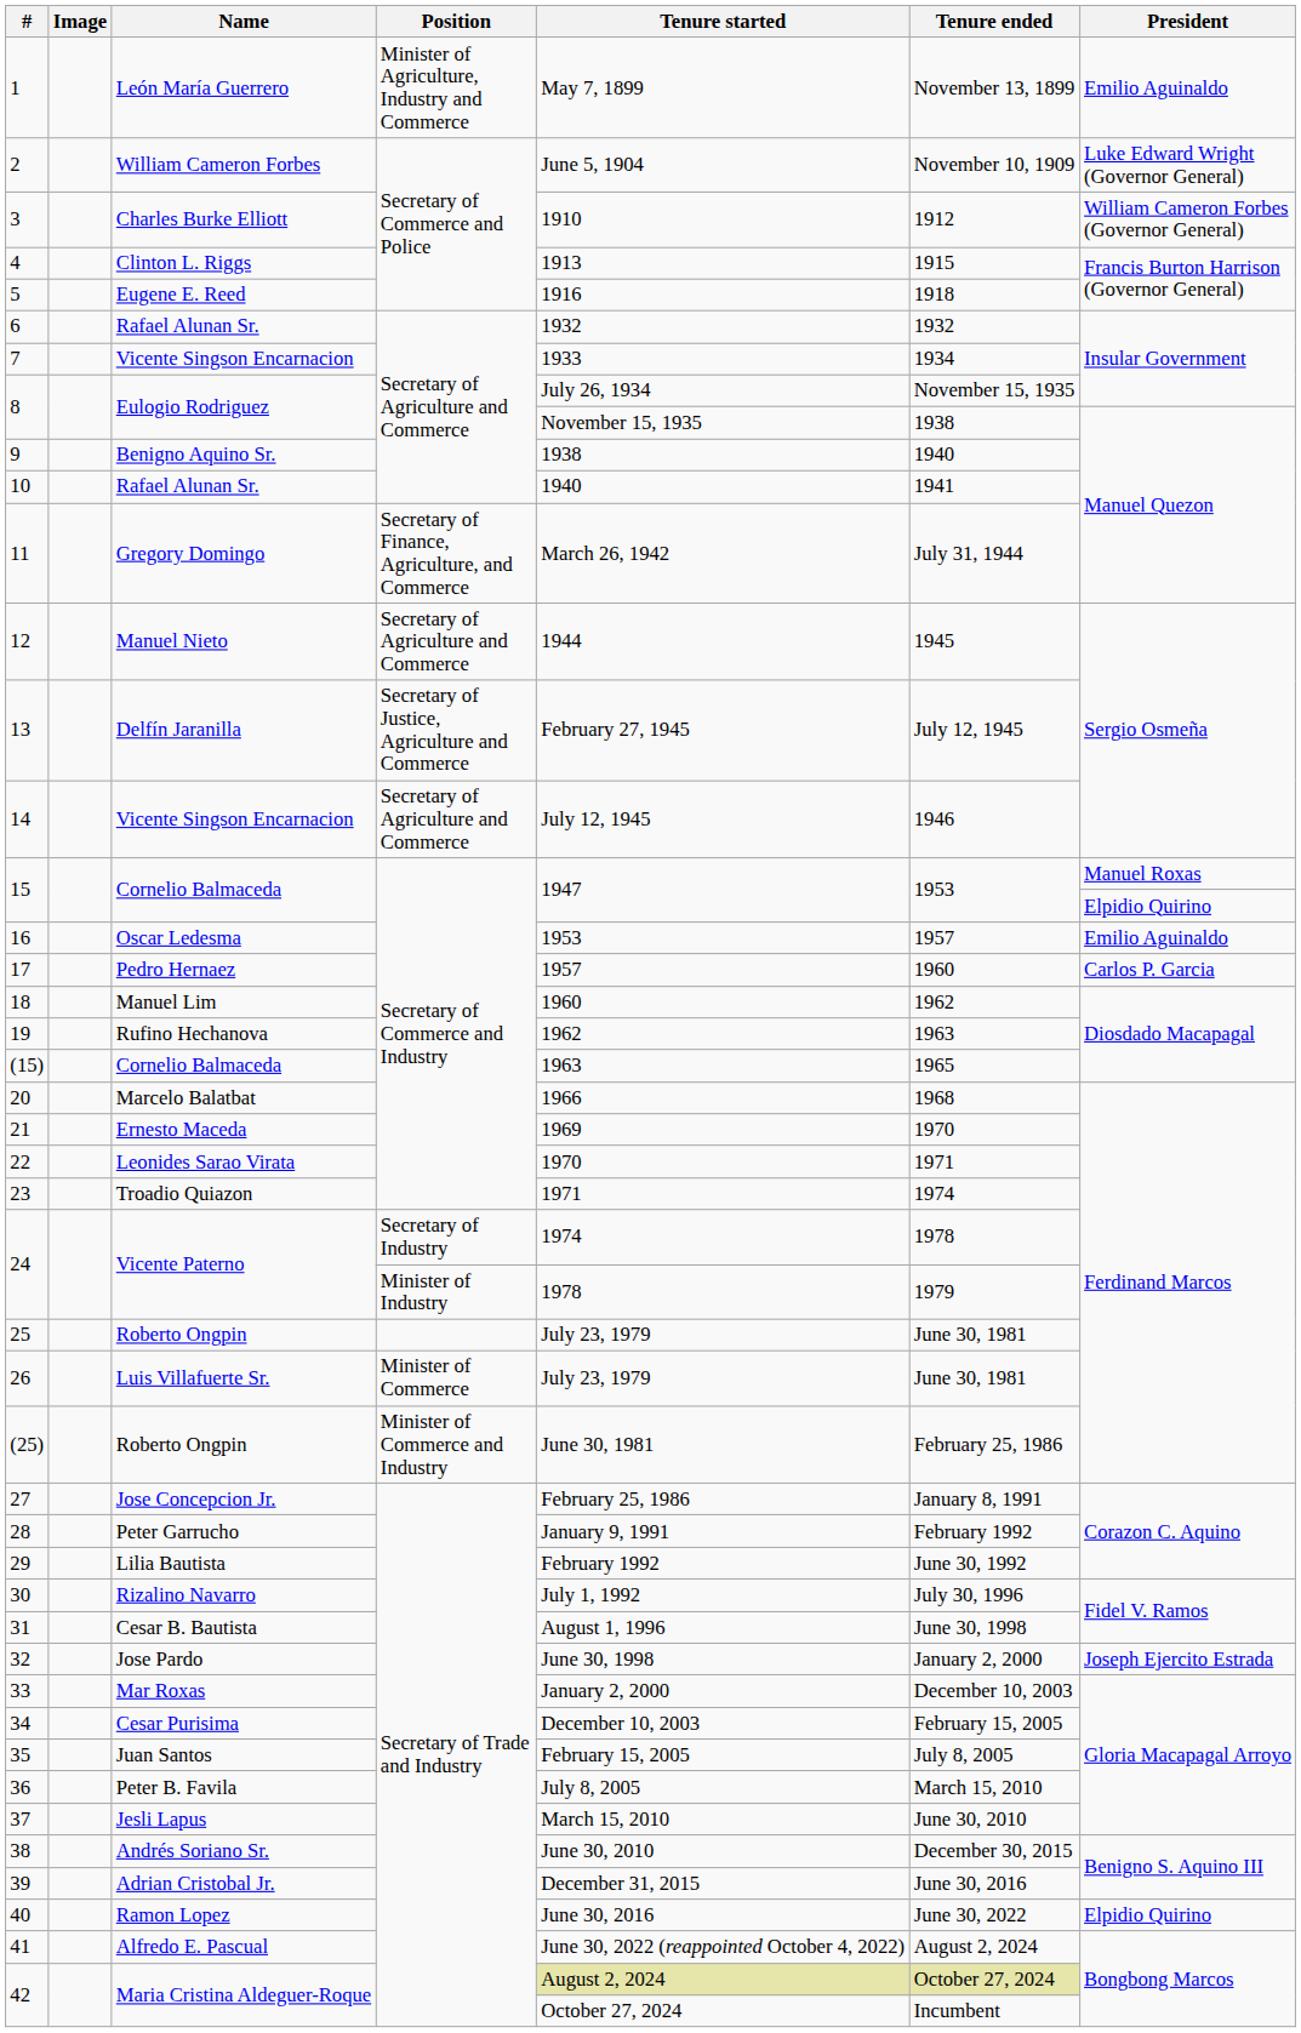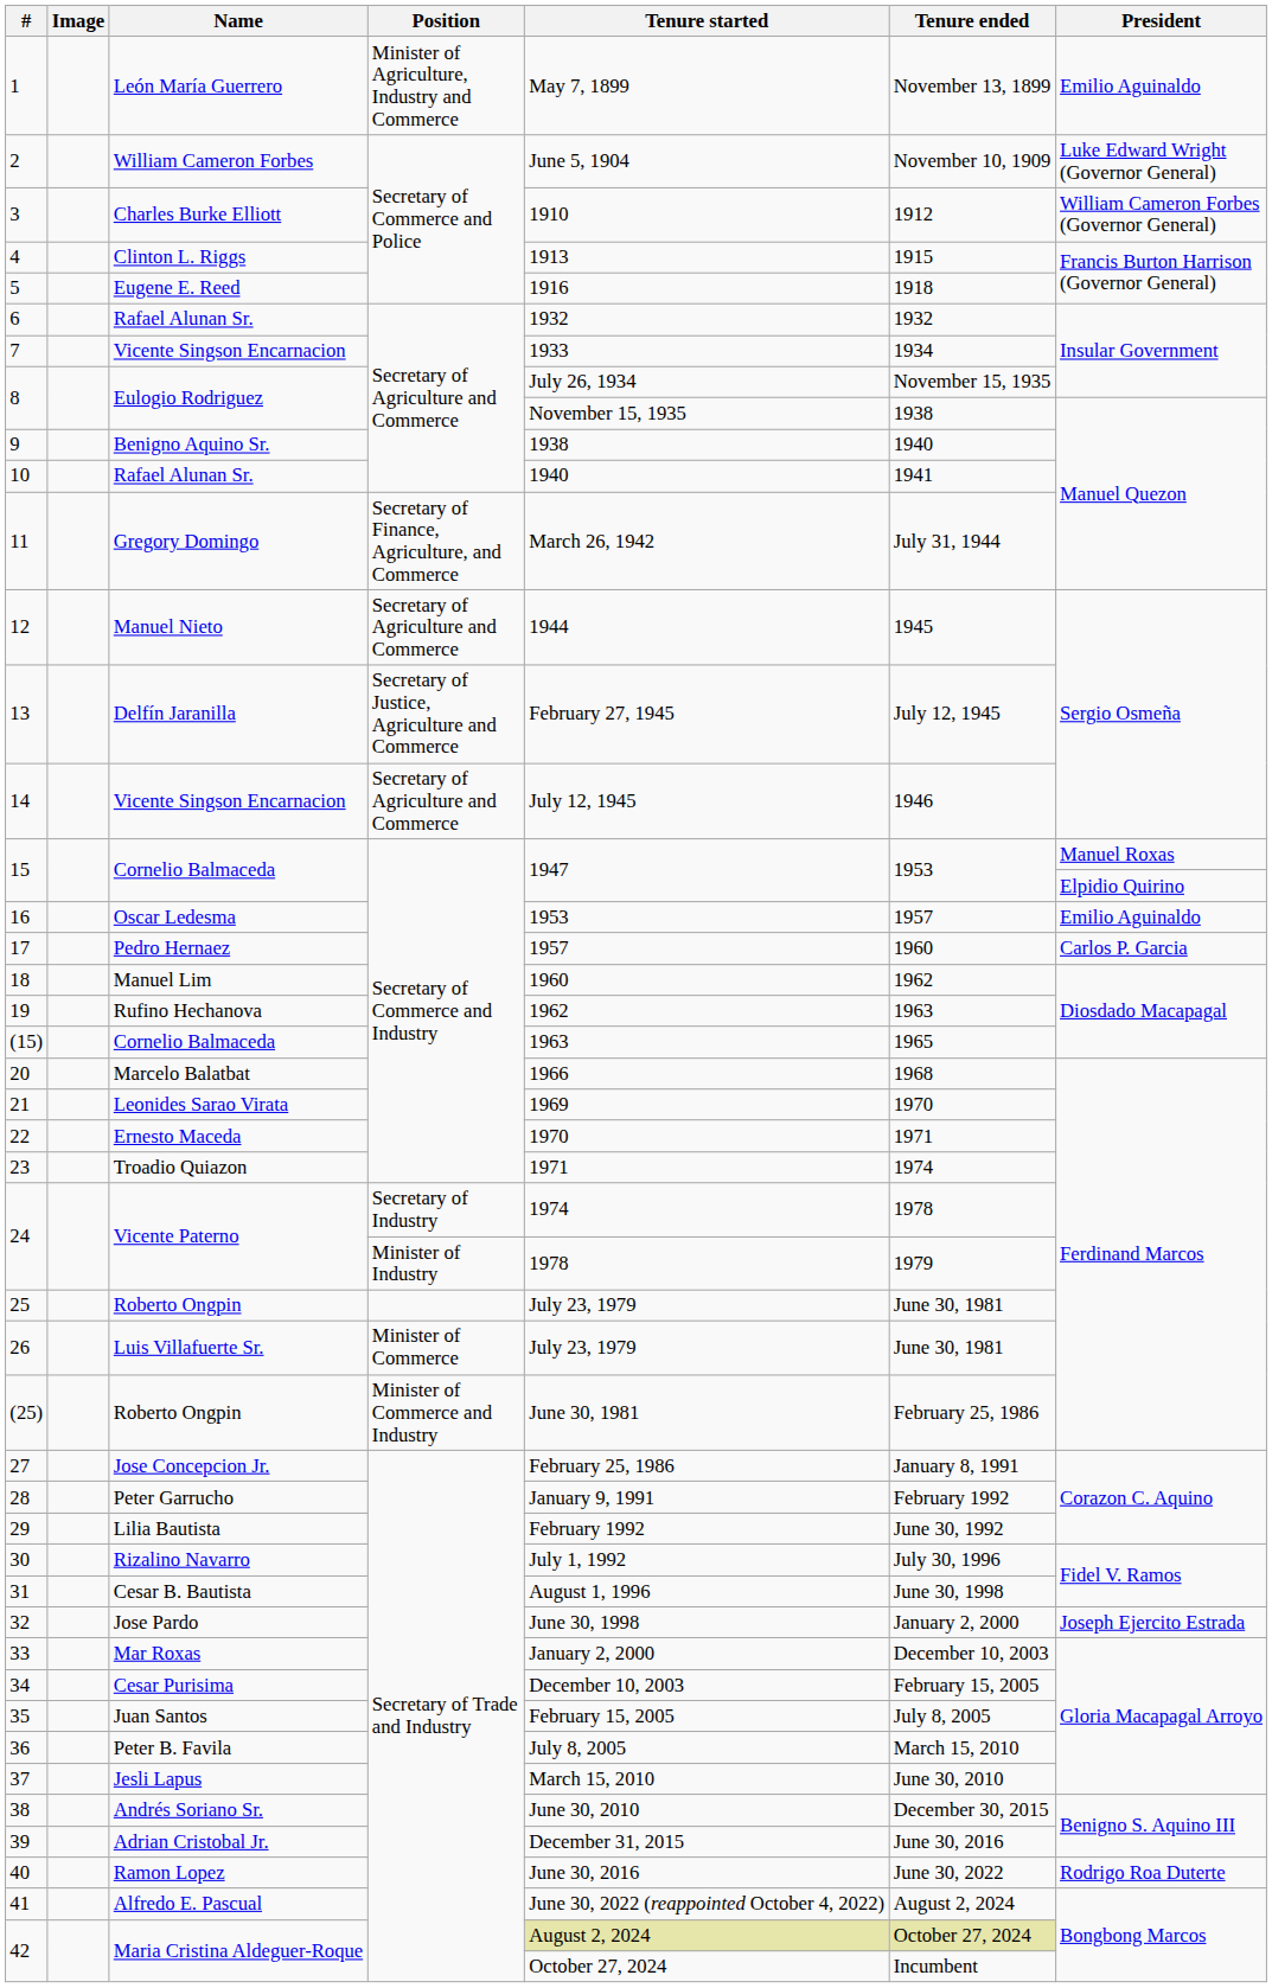 <table class=wikitable>
 <tr>
 <th>#</th>
 <th>Image</th>
 <th>Name</th>
 <th width=120px>Position</th>
 <th>Tenure started</th>
 <th>Tenure ended</th>
 <th>President</th>
 </tr>
 <tr>
 <td>1</td>
 <td></td>
 <td><a href='#'>León María Guerrero</a></td>
 <td>Minister of Agriculture, Industry and Commerce</td>
 <td>May 7, 1899</td>
 <td>November 13, 1899</td>
 <td><a href='#'>Emilio Aguinaldo</a></td>
 </tr>
 <tr>
 <td>2</td>
 <td></td>
 <td><a href='#'>William Cameron Forbes</a></td>
 <td rowspan="4">Secretary of Commerce and Police</td>
 <td>June 5, 1904</td>
 <td>November 10, 1909</td>
 <td><a href='#'>Luke Edward Wright</a><br>(Governor General)</td>
 </tr>
 <tr>
 <td>3</td>
 <td></td>
 <td><a href='#'>Charles Burke Elliott</a></td>
 <td>1910</td>
 <td>1912</td>
 <td><a href='#'>William Cameron Forbes</a><br>(Governor General)</td>
 </tr>
 <tr>
 <td>4</td>
 <td></td>
 <td><a href='#'>Clinton L. Riggs</a></td>
 <td>1913</td>
 <td>1915</td>
 <td rowspan="2"><a href='#'>Francis Burton Harrison</a><br>(Governor General)</td>
 </tr>
 <tr>
 <td>5</td>
 <td></td>
 <td><a href='#'>Eugene E. Reed</a></td>
 <td>1916</td>
 <td>1918</td>
 </tr>
 <tr>
 <td>6</td>
 <td></td>
 <td><a href='#'>Rafael Alunan Sr.</a></td>
 <td rowspan="6">Secretary of Agriculture and Commerce</td>
 <td>1932</td>
 <td>1932</td>
 <td rowspan="3"><a href='#'>Insular Government</a></td>
 </tr>
 <tr>
 <td>7</td>
 <td></td>
 <td><a href='#'>Vicente Singson Encarnacion</a></td>
 <td>1933</td>
 <td>1934</td>
 </tr>
 <tr>
 <td rowspan=2>8</td>
 <td rowspan=2></td>
 <td rowspan=2><a href='#'>Eulogio Rodriguez</a></td>
 <td>July 26, 1934</td>
 <td>November 15, 1935</td>
 </tr>
 <tr>
 <td>November 15, 1935</td>
 <td>1938</td>
 <td rowspan="4"><a href='#'>Manuel Quezon</a></td>
 </tr>
 <tr>
 <td>9</td>
 <td></td>
 <td><a href='#'>Benigno Aquino Sr.</a></td>
 <td>1938</td>
 <td>1940</td>
 </tr>
 <tr>
 <td>10</td>
 <td></td>
 <td><a href='#'>Rafael Alunan Sr.</a></td>
 <td>1940</td>
 <td>1941</td>
 </tr>
 <tr>
 <td>11</td>
 <td></td>
 <td><a href='#'>Gregory Domingo</a></td>
 <td>Secretary of Finance, Agriculture, and Commerce</td>
 <td>March 26, 1942</td>
 <td>July 31, 1944</td>
 </tr>
 <tr>
 <td>12</td>
 <td></td>
 <td><a href='#'>Manuel Nieto</a></td>
 <td>Secretary of Agriculture and Commerce</td>
 <td>1944</td>
 <td>1945</td>
 <td rowspan="3"><a href='#'>Sergio Osmeña</a></td>
 </tr>
 <tr>
 <td>13</td>
 <td></td>
 <td><a href='#'>Delfín Jaranilla</a></td>
 <td>Secretary of Justice, Agriculture and Commerce</td>
 <td>February 27, 1945</td>
 <td>July 12, 1945</td>
 </tr>
 <tr>
 <td>14</td>
 <td></td>
 <td><a href='#'>Vicente Singson Encarnacion</a></td>
 <td>Secretary of Agriculture and Commerce</td>
 <td>July 12, 1945</td>
 <td>1946</td>
 </tr>
 <tr>
 <td rowspan="2">15</td>
 <td rowspan="2"></td>
 <td rowspan="2"><a href='#'>Cornelio Balmaceda</a></td>
 <td rowspan="12">Secretary of Commerce and Industry</td>
 <td rowspan="2">1947</td>
 <td rowspan="2">1953</td>
 <td><a href='#'>Manuel Roxas</a></td>
 </tr>
 <tr>
 <td><a href='#'>Elpidio Quirino</a></td>
 </tr>
 <tr>
 <td>16</td>
 <td></td>
 <td><a href='#'>Oscar Ledesma</a></td>
 <td>1953</td>
 <td>1957</td>
 <td><a href='#'>Emilio Aguinaldo</a></td>
 </tr>
 <tr>
 <td>17</td>
 <td></td>
 <td><a href='#'>Pedro Hernaez</a></td>
 <td>1957</td>
 <td>1960</td>
 <td rowspan=2><a href='#'>Carlos P. Garcia</a></td>
 </tr>
 <tr>
 <td rowspan=2>18</td>
 <td rowspan=2></td>
 <td rowspan=2>Manuel Lim</td>
 <td rowspan=2>1960</td>
 <td rowspan=2>1962</td>
 </tr>
 <tr>
 <td rowspan=3><a href='#'>Diosdado Macapagal</a></td>
 </tr>
 <tr>
 <td>19</td>
 <td></td>
 <td>Rufino Hechanova</td>
 <td>1962</td>
 <td>1963</td>
 </tr>
 <tr>
 <td>(15)</td>
 <td></td>
 <td><a href='#'>Cornelio Balmaceda</a></td>
 <td>1963</td>
 <td>1965</td>
 </tr>
 <tr>
 <td>20</td>
 <td></td>
 <td>Marcelo Balatbat</td>
 <td>1966</td>
 <td>1968</td>
 <td rowspan="9"><a href='#'>Ferdinand Marcos</a></td>
 </tr>
 <tr>
 <td>21</td>
 <td></td>
-<td><a href='#'>Ernesto Maceda</a></td>
+<td><a href='#'>Leonides Sarao Virata</a></td>
 <td>1969</td>
 <td>1970</td>
 </tr>
 <tr>
 <td>22</td>
 <td></td>
-<td><a href='#'>Leonides Sarao Virata</a></td>
+<td><a href='#'>Ernesto Maceda</a></td>
 <td>1970</td>
 <td>1971</td>
 </tr>
 <tr>
 <td>23</td>
 <td></td>
 <td>Troadio Quiazon</td>
 <td>1971</td>
 <td>1974</td>
 </tr>
 <tr>
 <td rowspan="2">24</td>
 <td rowspan="2"></td>
 <td rowspan="2"><a href='#'>Vicente Paterno</a></td>
 <td>Secretary of Industry</td>
 <td>1974</td>
 <td>1978</td>
 </tr>
 <tr>
 <td>Minister of Industry</td>
 <td>1978</td>
 <td>1979</td>
 </tr>
 <tr>
 <td>25</td>
 <td></td>
 <td><a href='#'>Roberto Ongpin</a></td>
 <td></td>
 <td>July 23, 1979</td>
 <td>June 30, 1981</td>
 </tr>
 <tr>
 <td>26</td>
 <td></td>
 <td><a href='#'>Luis Villafuerte Sr.</a></td>
 <td>Minister of Commerce</td>
 <td>July 23, 1979</td>
 <td>June 30, 1981</td>
 </tr>
 <tr>
 <td>(25)</td>
 <td></td>
 <td>Roberto Ongpin</td>
 <td>Minister of Commerce and Industry</td>
 <td>June 30, 1981</td>
 <td>February 25, 1986</td>
 </tr>
 <tr>
 <td>27</td>
 <td></td>
 <td><a href='#'>Jose Concepcion Jr.</a></td>
 <td rowspan="18">Secretary of Trade and Industry</td>
 <td>February 25, 1986</td>
 <td>January 8, 1991</td>
 <td rowspan="3"><a href='#'>Corazon C. Aquino</a></td>
 </tr>
 <tr>
 <td>28</td>
 <td></td>
 <td>Peter Garrucho</td>
 <td>January 9, 1991</td>
 <td>February 1992</td>
 </tr>
 <tr>
 <td>29</td>
 <td></td>
 <td>Lilia Bautista</td>
 <td>February 1992</td>
 <td>June 30, 1992</td>
 </tr>
 <tr>
 <td>30</td>
 <td></td>
 <td><a href='#'>Rizalino Navarro</a></td>
 <td>July 1, 1992</td>
 <td>July 30, 1996</td>
 <td rowspan=2><a href='#'>Fidel V. Ramos</a></td>
 </tr>
 <tr>
 <td>31</td>
 <td></td>
 <td>Cesar B. Bautista</td>
 <td>August 1, 1996</td>
 <td>June 30, 1998</td>
 </tr>
 <tr>
 <td>32</td>
 <td></td>
 <td>Jose Pardo</td>
 <td>June 30, 1998</td>
 <td>January 2, 2000</td>
 <td rowspan=2><a href='#'>Joseph Ejercito Estrada</a></td>
 </tr>
 <tr>
 <td rowspan=2>33</td>
 <td rowspan=2></td>
 <td rowspan=2><a href='#'>Mar Roxas</a></td>
 <td rowspan=2>January 2, 2000</td>
 <td rowspan=2>December 10, 2003</td>
 </tr>
 <tr>
 <td rowspan=5><a href='#'>Gloria Macapagal Arroyo</a></td>
 </tr>
 <tr>
 <td>34</td>
 <td></td>
 <td><a href='#'>Cesar Purisima</a></td>
 <td>December 10, 2003</td>
 <td>February 15, 2005</td>
 </tr>
 <tr>
 <td>35</td>
 <td></td>
 <td>Juan Santos</td>
 <td>February 15, 2005</td>
 <td>July 8, 2005</td>
 </tr>
 <tr>
 <td>36</td>
 <td></td>
 <td>Peter B. Favila</td>
 <td>July 8, 2005</td>
 <td>March 15, 2010</td>
 </tr>
 <tr>
 <td>37</td>
 <td></td>
 <td><a href='#'>Jesli Lapus</a></td>
 <td>March 15, 2010</td>
 <td>June 30, 2010</td>
 </tr>
 <tr>
 <td>38</td>
 <td></td>
 <td><a href='#'>Andrés Soriano Sr.</a></td>
 <td>June 30, 2010</td>
 <td>December 30, 2015</td>
 <td rowspan=2><a href='#'>Benigno S. Aquino III</a></td>
 </tr>
 <tr>
 <td>39</td>
 <td></td>
 <td><a href='#'>Adrian Cristobal Jr.</a></td>
 <td>December 31, 2015</td>
 <td>June 30, 2016</td>
 </tr>
 <tr>
 <td>40</td>
 <td></td>
 <td><a href='#'>Ramon Lopez</a></td>
 <td>June 30, 2016</td>
 <td>June 30, 2022</td>
-<td><a href='#'>Elpidio Quirino</a></td>
+<td><a href='#'>Rodrigo Roa Duterte</a></td>
 </tr>
 <tr>
 <td>41</td>
 <td></td>
 <td><a href='#'>Alfredo E. Pascual</a></td>
 <td>June 30, 2022 (<em>reappointed</em> October 4, 2022)</td>
 <td>August 2, 2024</td>
 <td rowspan="3"><a href='#'>Bongbong Marcos</a></td>
 </tr>
 <tr>
 <td rowspan=2>42</td>
 <td rowspan=2></td>
 <td rowspan=2><a href='#'>Maria Cristina Aldeguer-Roque</a></td>
 <td bgcolor="#E6E6AA">August 2, 2024</td>
 <td bgcolor="#E6E6AA">October 27, 2024</td>
 </tr>
 <tr>
 <td>October 27, 2024</td>
 <td>Incumbent</td>
 </tr>
 </table>
